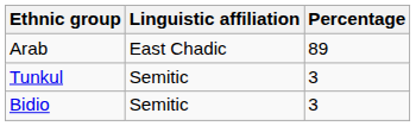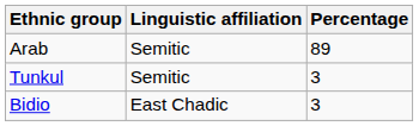 <table class="wikitable">
 <tr>
 <th>Ethnic group</th>
 <th>Linguistic affiliation</th>
 <th>Percentage</th>
 </tr>
 <tr>
 <td>Arab</td>
-<td>East Chadic</td>
+<td>Semitic</td>
 <td>89</td>
 </tr>
 <tr>
 <td><a href='#'>Tunkul</a></td>
 <td>Semitic</td>
 <td>3</td>
 </tr>
 <tr>
 <td><a href='#'>Bidio</a></td>
-<td>Semitic</td>
+<td>East Chadic</td>
 <td>3</td>
 </tr>
 </table>
